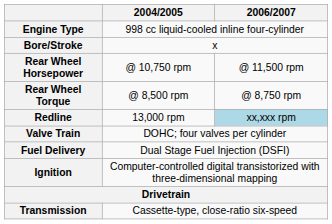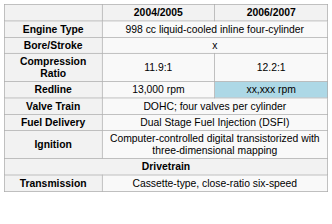 <table align="center" class="wikitable" style="width:450px; text-align:center; font-size: 90%;">
 <tr>
 <th> </th>
 <th width="150">2004/2005</th>
 <th width="150">2006/2007</th>
 </tr>
 <tr>
 <th>Engine Type</th>
 <td colspan="2">998 cc liquid-cooled inline four-cylinder</td>
 </tr>
 <tr>
 <th>Bore/Stroke</th>
 <td colspan="2"> x </td>
 </tr>
 <tr>
-<th>Rear Wheel Horsepower</th>
-<td> @ 10,750 rpm</td>
-<td> @ 11,500 rpm</td>
-</tr>
-<tr>
-<th>Rear Wheel Torque</th>
-<td> @ 8,500 rpm</td>
-<td> @ 8,750 rpm</td>
+<th>Compression Ratio</th>
+<td>11.9:1</td>
+<td>12.2:1</td>
 </tr>
 <tr>
 <th>Redline</th>
 <td>13,000 rpm</td>
 <td style="background: lightblue;">xx,xxx rpm</td>
 </tr>
 <tr>
 <th>Valve Train</th>
 <td colspan="2">DOHC; four valves per cylinder</td>
 </tr>
 <tr>
 <th>Fuel Delivery</th>
 <td colspan="2">Dual Stage Fuel Injection (DSFI)</td>
 </tr>
 <tr>
 <th>Ignition</th>
 <td colspan="2">Computer-controlled digital transistorized with three-dimensional mapping</td>
 </tr>
 <tr>
 <th colspan="3">Drivetrain</th>
 </tr>
 <tr>
 <th>Transmission</th>
 <td colspan="2">Cassette-type, close-ratio six-speed</td>
 </tr>
 </table>
